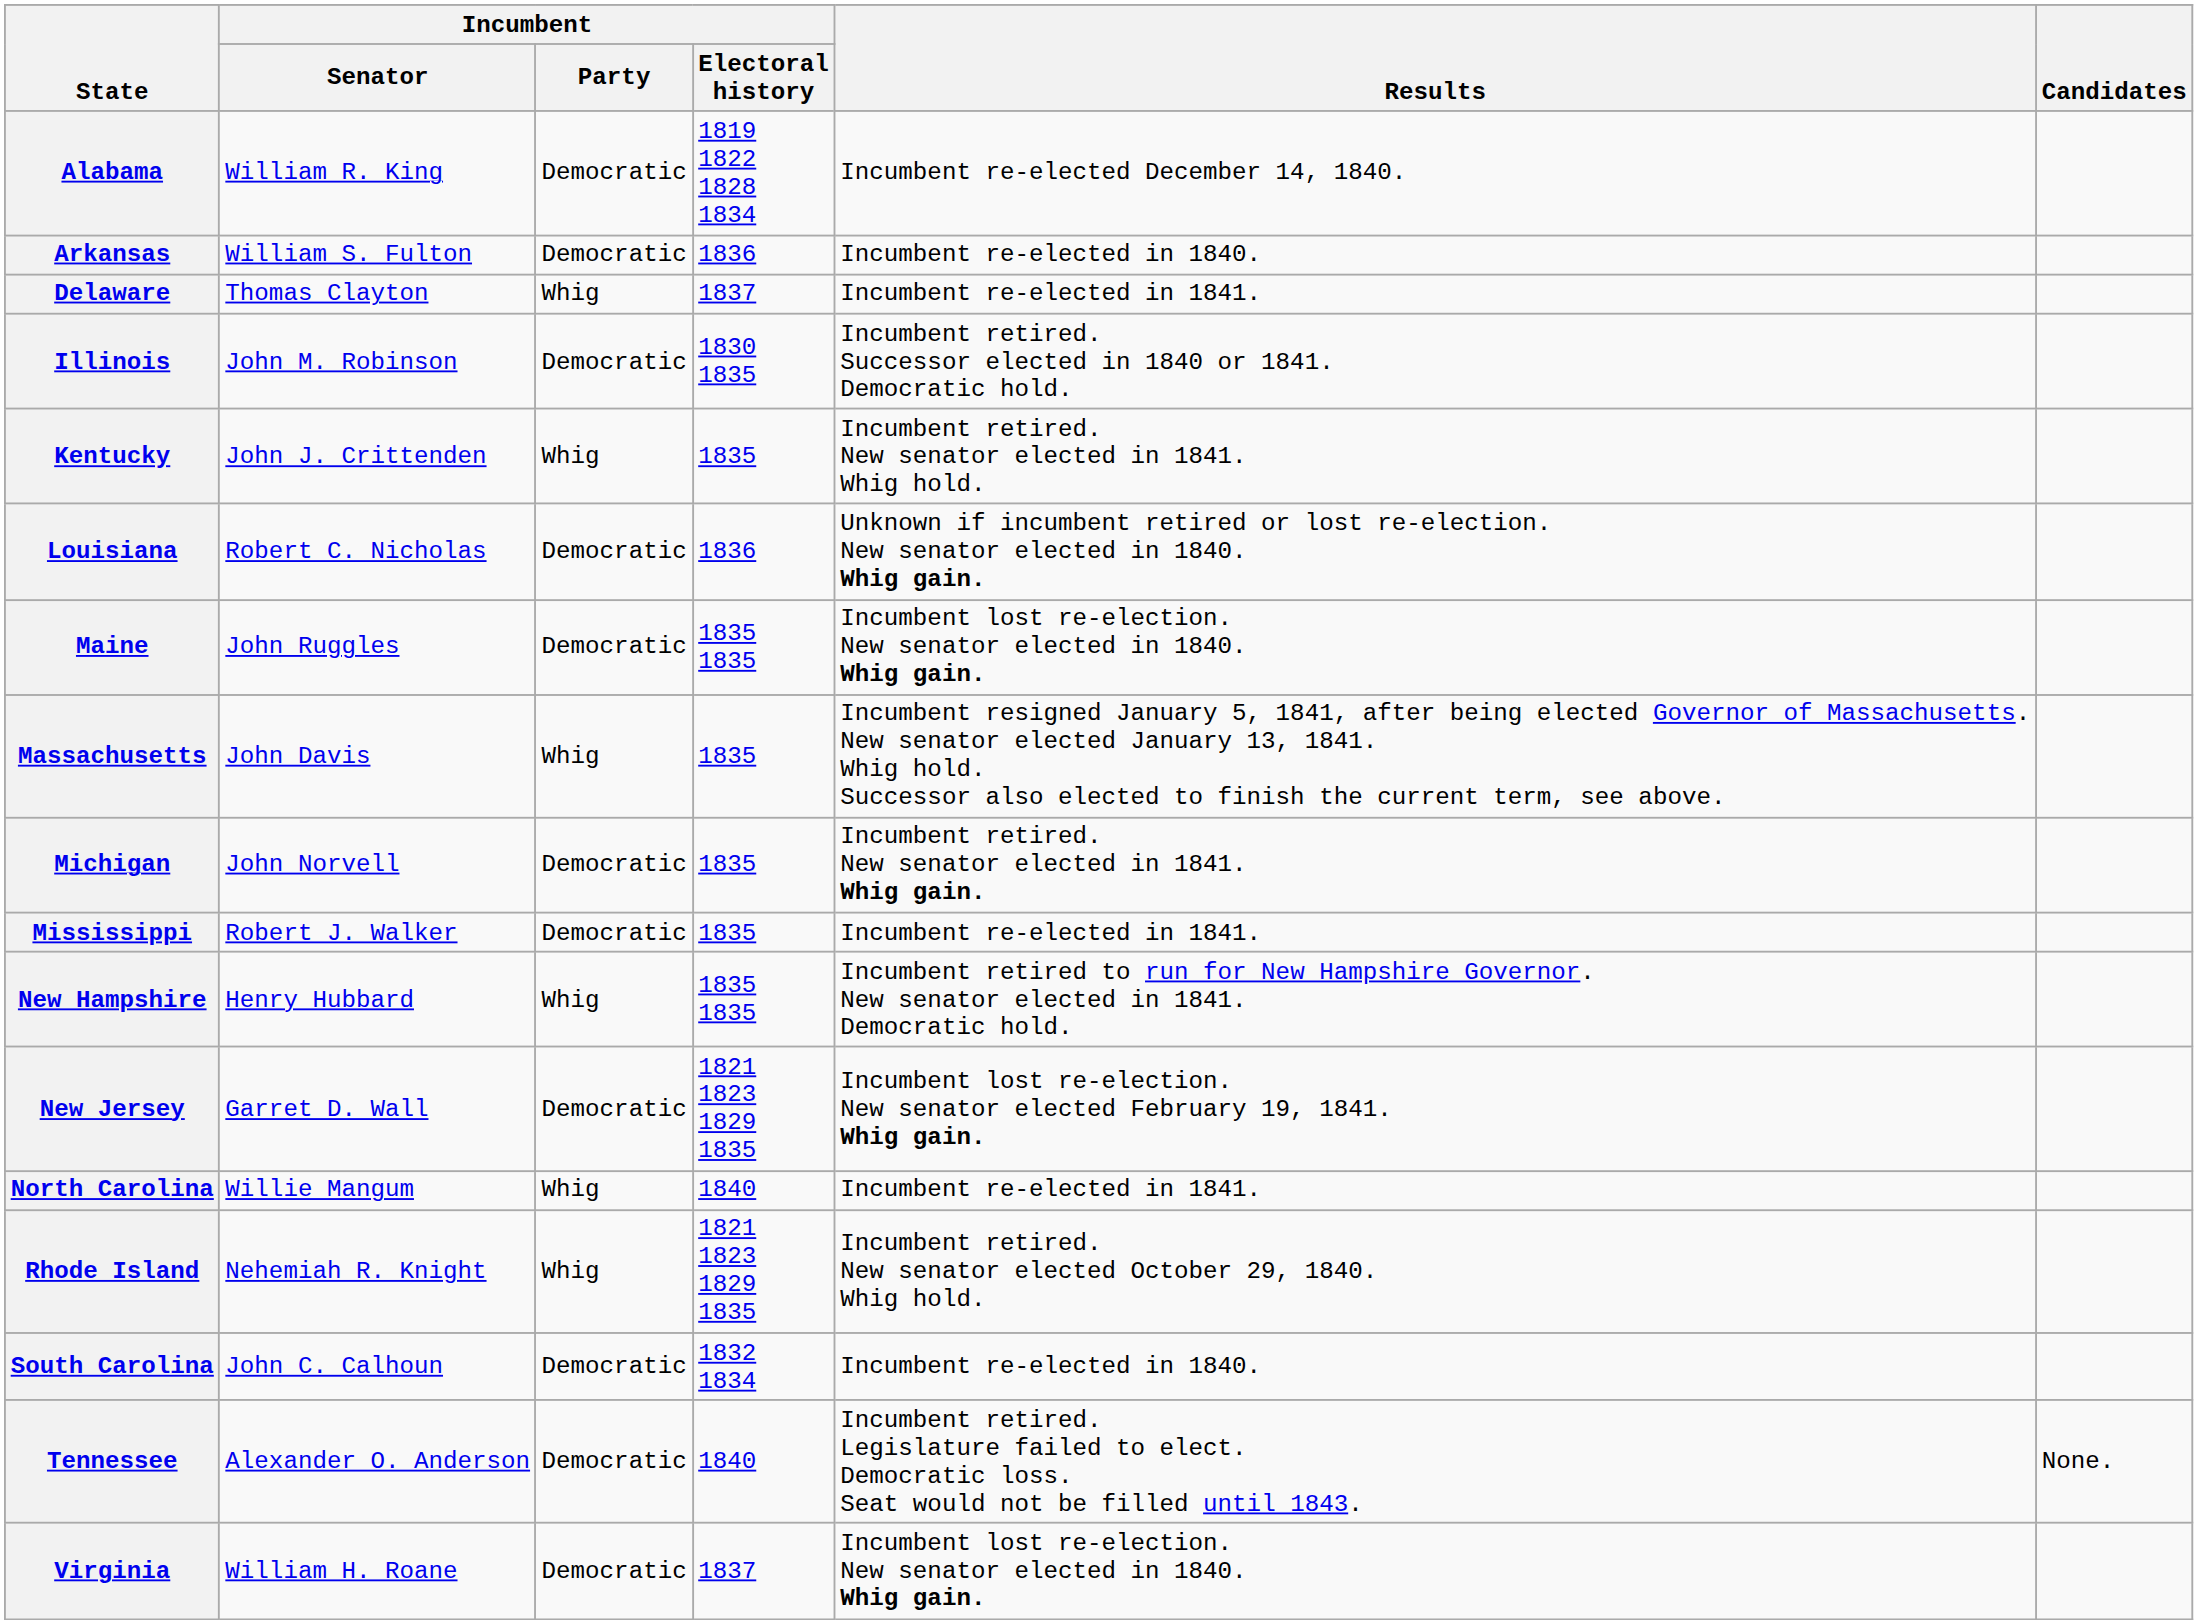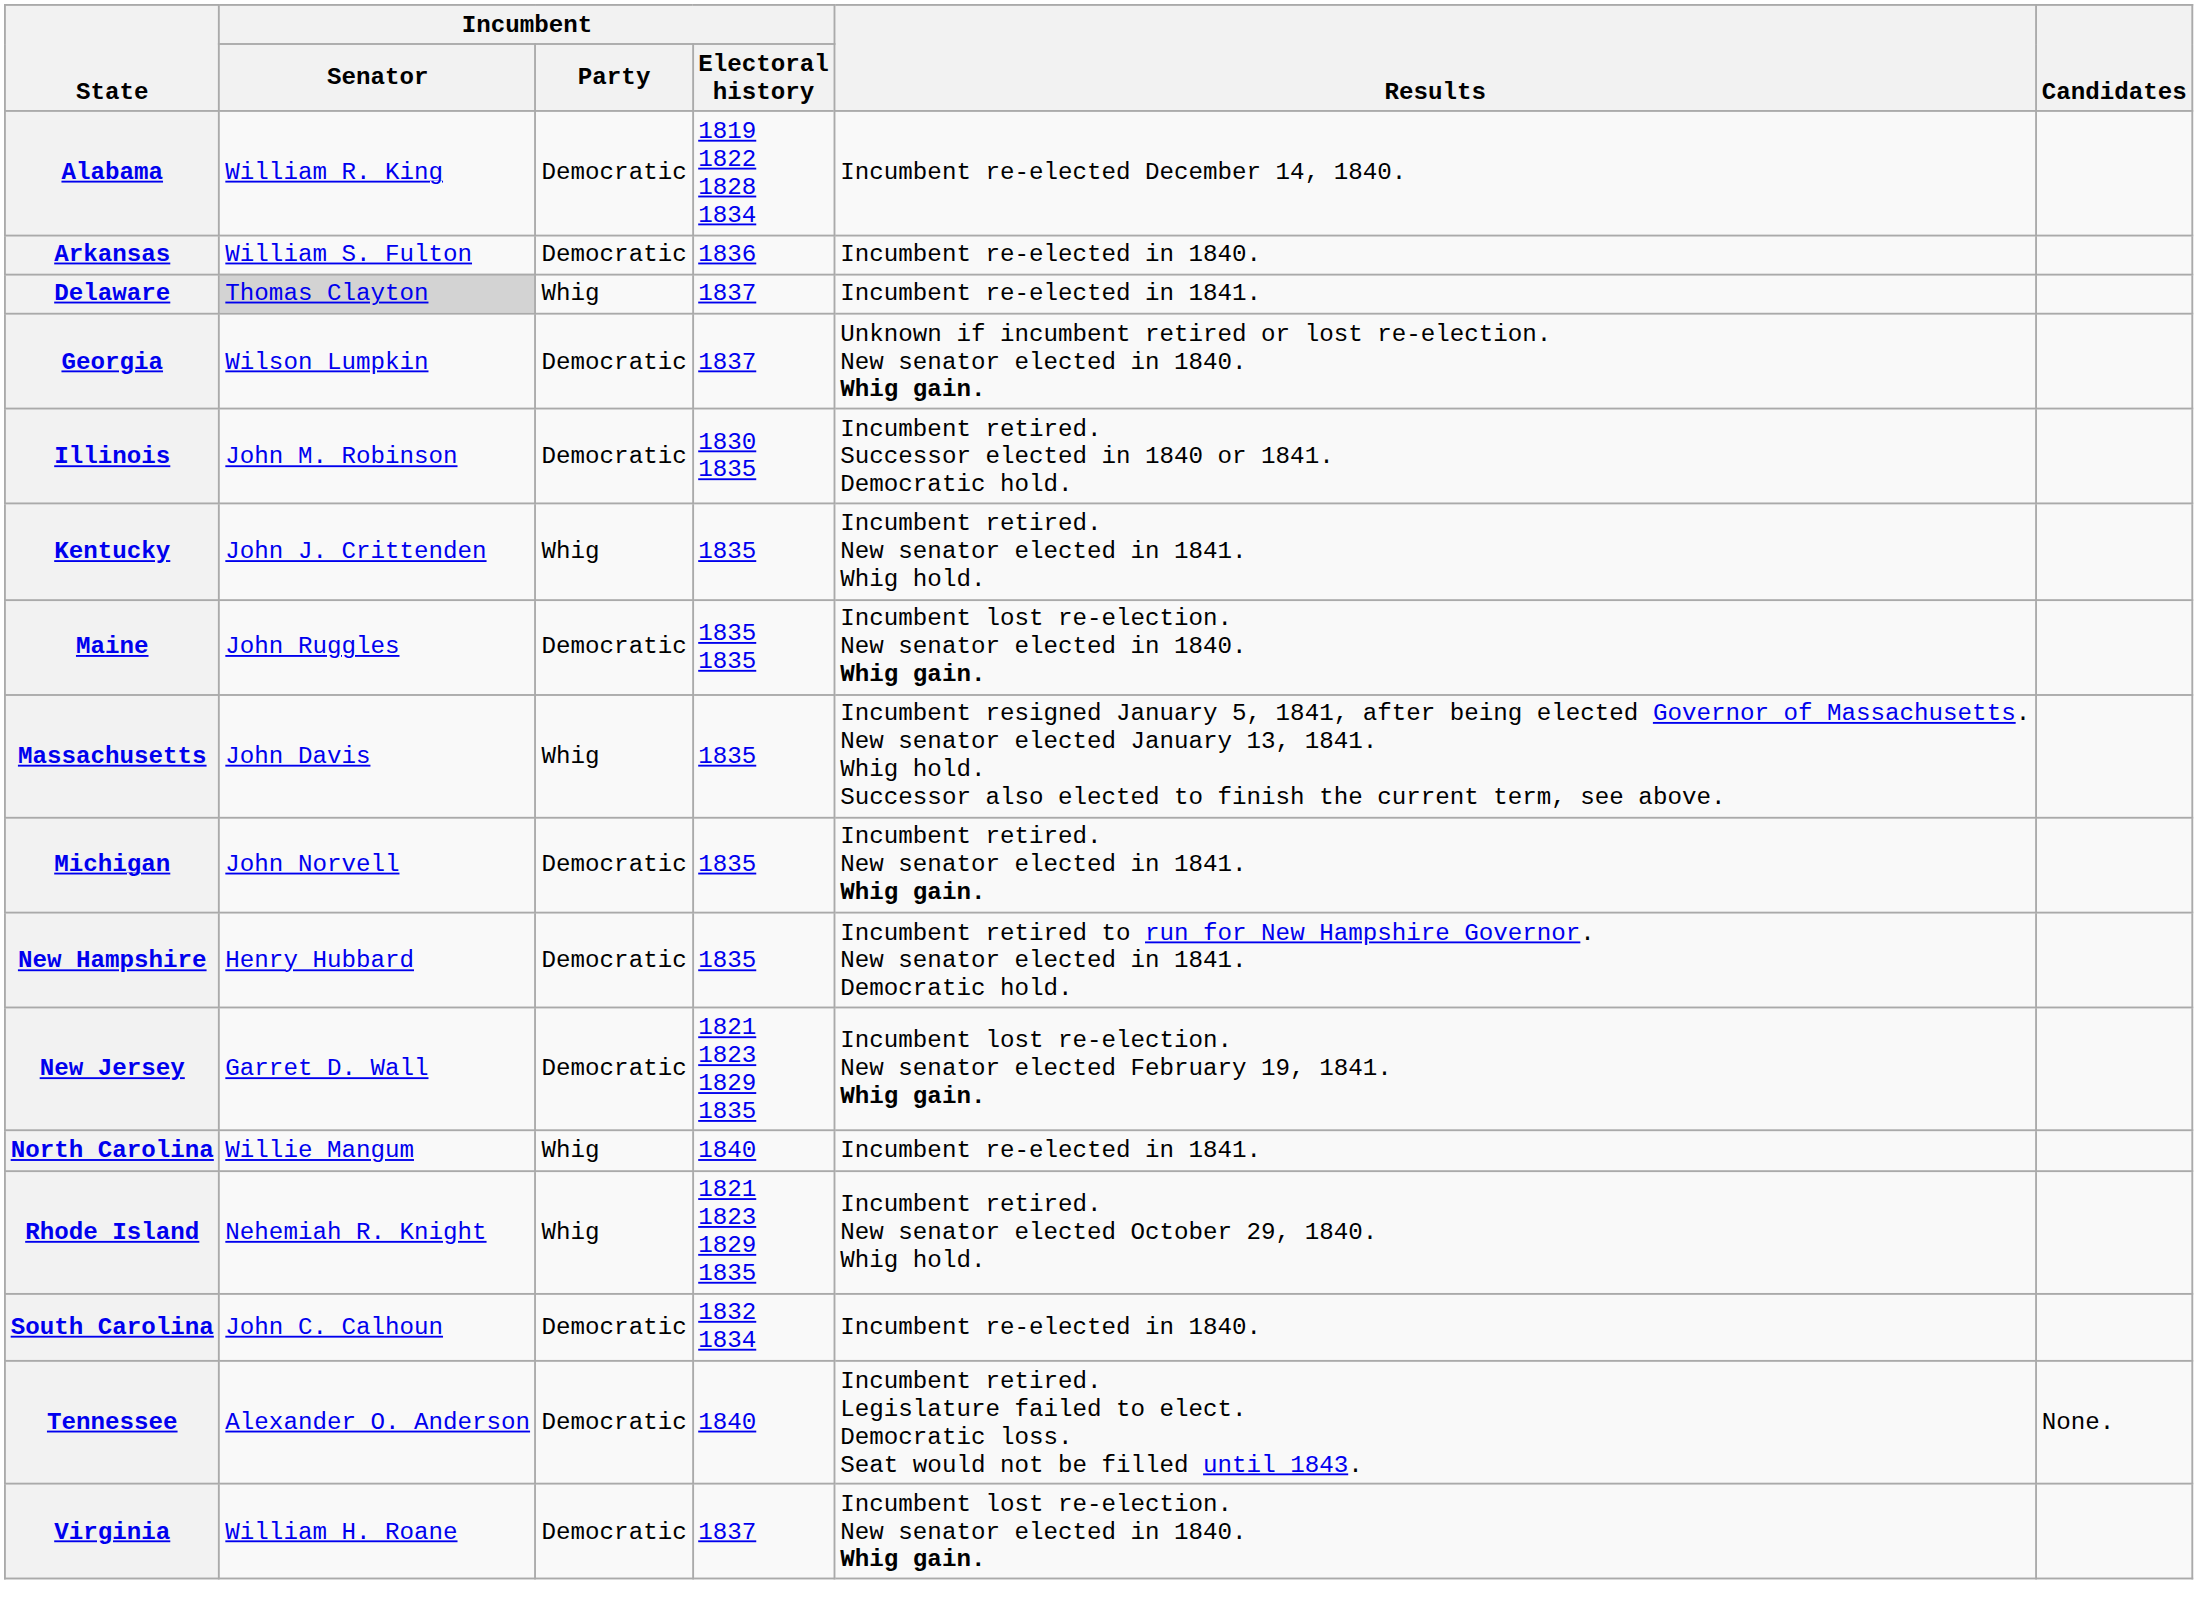 <table class=wikitable>
 <tr valign=bottom>
 <th rowspan=2>State</th>
 <th colspan=3>Incumbent</th>
 <th rowspan=2>Results</th>
 <th rowspan=2>Candidates</th>
 </tr>
 <tr>
 <th>Senator</th>
 <th>Party</th>
 <th>Electoral<br>history</th>
 </tr>
 <tr>
 <th><a href='#'>Alabama</a></th>
 <td><a href='#'>William R. King</a></td>
 <td>Democratic</td>
 <td><a href='#'>1819</a><br><a href='#'>1822</a><br><a href='#'>1828</a><br><a href='#'>1834</a></td>
 <td>Incumbent re-elected December 14, 1840.</td>
 <td nowrap></td>
 </tr>
 <tr>
 <th><a href='#'>Arkansas</a></th>
 <td><a href='#'>William S. Fulton</a></td>
 <td>Democratic</td>
 <td><a href='#'>1836</a></td>
 <td>Incumbent re-elected in 1840.</td>
 <td nowrap></td>
 </tr>
 <tr>
 <th><a href='#'>Delaware</a></th>
-<td><a href='#'>Thomas Clayton</a></td>
+<td style="background: lightgrey;"><a href='#'>Thomas Clayton</a></td>
 <td>Whig</td>
 <td><a href='#'>1837 </a></td>
 <td>Incumbent re-elected in 1841.</td>
+<td nowrap></td>
+</tr>
+<tr>
+<th><a href='#'>Georgia</a></th>
+<td><a href='#'>Wilson Lumpkin</a></td>
+<td>Democratic</td>
+<td><a href='#'>1837 </a></td>
+<td>Unknown if incumbent retired or lost re-election.<br>New senator elected in 1840.<br><strong>Whig gain.</strong></td>
 <td nowrap></td>
 </tr>
 <tr>
 <th><a href='#'>Illinois</a></th>
 <td><a href='#'>John M. Robinson</a></td>
 <td>Democratic</td>
 <td><a href='#'>1830 </a><br><a href='#'>1835</a></td>
 <td>Incumbent retired.<br>Successor elected in 1840 or 1841.<br>Democratic hold.</td>
 <td nowrap></td>
 </tr>
 <tr>
 <th><a href='#'>Kentucky</a></th>
 <td><a href='#'>John J. Crittenden</a></td>
 <td>Whig</td>
 <td><a href='#'>1835</a></td>
 <td>Incumbent retired.<br>New senator elected in 1841.<br>Whig hold.</td>
-<td nowrap></td>
-</tr>
-<tr>
-<th><a href='#'>Louisiana</a></th>
-<td><a href='#'>Robert C. Nicholas</a></td>
-<td>Democratic</td>
-<td><a href='#'>1836 </a></td>
-<td>Unknown if incumbent retired or lost re-election.<br>New senator elected in 1840.<br><strong>Whig gain.</strong></td>
 <td nowrap></td>
 </tr>
 <tr>
 <th><a href='#'>Maine</a></th>
 <td><a href='#'>John Ruggles</a></td>
 <td>Democratic</td>
 <td><a href='#'>1835 </a><br><a href='#'>1835</a></td>
 <td>Incumbent lost re-election.<br>New senator elected in 1840.<br><strong>Whig gain.</strong></td>
 <td nowrap></td>
 </tr>
 <tr>
 <th><a href='#'>Massachusetts</a></th>
 <td><a href='#'>John Davis</a></td>
 <td>Whig</td>
 <td><a href='#'>1835</a></td>
 <td>Incumbent resigned January 5, 1841, after being elected <a href='#'>Governor of Massachusetts</a>.<br>New senator elected January 13, 1841.<br>Whig hold.<br>Successor also elected to finish the current term, see above.</td>
 <td nowrap></td>
 </tr>
 <tr>
 <th><a href='#'>Michigan</a></th>
 <td><a href='#'>John Norvell</a></td>
 <td>Democratic</td>
 <td><a href='#'>1835</a></td>
 <td>Incumbent retired.<br>New senator elected in 1841.<br><strong>Whig gain.</strong></td>
 <td nowrap></td>
 </tr>
 <tr>
-<th><a href='#'>Mississippi</a></th>
-<td><a href='#'>Robert J. Walker</a></td>
+<th><a href='#'>New Hampshire</a></th>
+<td><a href='#'>Henry Hubbard</a></td>
 <td>Democratic</td>
 <td><a href='#'>1835</a></td>
-<td>Incumbent re-elected in 1841.</td>
-<td nowrap></td>
-</tr>
-<tr>
-<th><a href='#'>New Hampshire</a></th>
-<td><a href='#'>Henry Hubbard</a></td>
-<td>Whig</td>
-<td><a href='#'>1835 </a><br><a href='#'>1835</a></td>
 <td>Incumbent retired to <a href='#'>run for New Hampshire Governor</a>.<br>New senator elected in 1841.<br>Democratic hold.</td>
 <td nowrap></td>
 </tr>
 <tr>
 <th><a href='#'>New Jersey</a></th>
 <td><a href='#'>Garret D. Wall</a></td>
 <td>Democratic</td>
 <td><a href='#'>1821 </a><br><a href='#'>1823</a><br><a href='#'>1829</a><br><a href='#'>1835</a></td>
 <td>Incumbent lost re-election.<br>New senator elected February 19, 1841.<br><strong>Whig gain.</strong></td>
 <td nowrap></td>
 </tr>
 <tr>
 <th><a href='#'>North Carolina</a></th>
 <td><a href='#'>Willie Mangum</a></td>
 <td>Whig</td>
 <td><a href='#'>1840 </a></td>
 <td>Incumbent re-elected in 1841.</td>
 <td nowrap></td>
 </tr>
 <tr>
 <th><a href='#'>Rhode Island</a></th>
 <td><a href='#'>Nehemiah R. Knight</a></td>
 <td>Whig</td>
 <td><a href='#'>1821 </a><br><a href='#'>1823</a><br><a href='#'>1829</a><br><a href='#'>1835</a></td>
 <td>Incumbent retired.<br>New senator elected October 29, 1840.<br>Whig hold.</td>
 <td nowrap></td>
 </tr>
 <tr>
 <th><a href='#'>South Carolina</a></th>
 <td><a href='#'>John C. Calhoun</a></td>
 <td>Democratic</td>
 <td><a href='#'>1832 </a><br><a href='#'>1834</a></td>
 <td>Incumbent re-elected in 1840.</td>
 <td nowrap></td>
 </tr>
 <tr>
 <th><a href='#'>Tennessee</a></th>
 <td><a href='#'>Alexander O. Anderson</a></td>
 <td>Democratic</td>
 <td><a href='#'>1840 </a></td>
 <td>Incumbent retired.<br>Legislature failed to elect.<br>Democratic loss.<br>Seat would not be filled <a href='#'>until 1843</a>.</td>
 <td>None.</td>
 </tr>
 <tr>
 <th><a href='#'>Virginia</a></th>
 <td><a href='#'>William H. Roane</a></td>
 <td>Democratic</td>
 <td><a href='#'>1837</a></td>
 <td>Incumbent lost re-election.<br>New senator elected in 1840.<br><strong>Whig gain.</strong></td>
 <td nowrap></td>
 </tr>
 </table>
